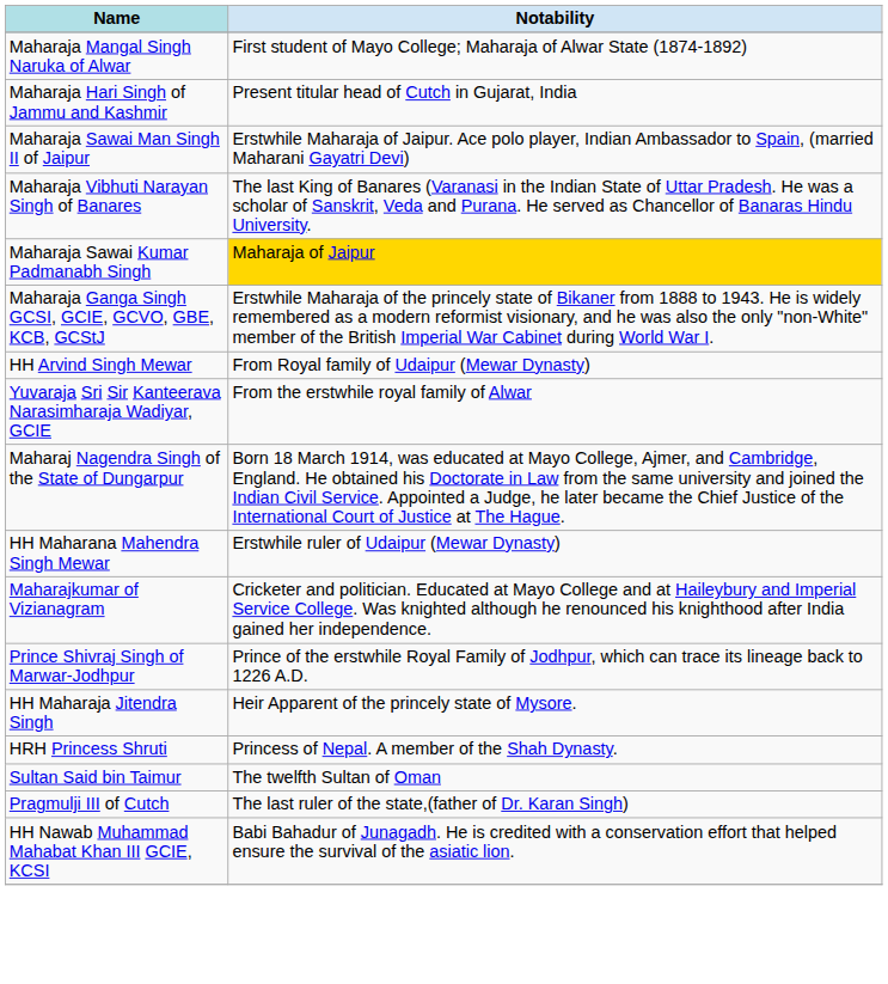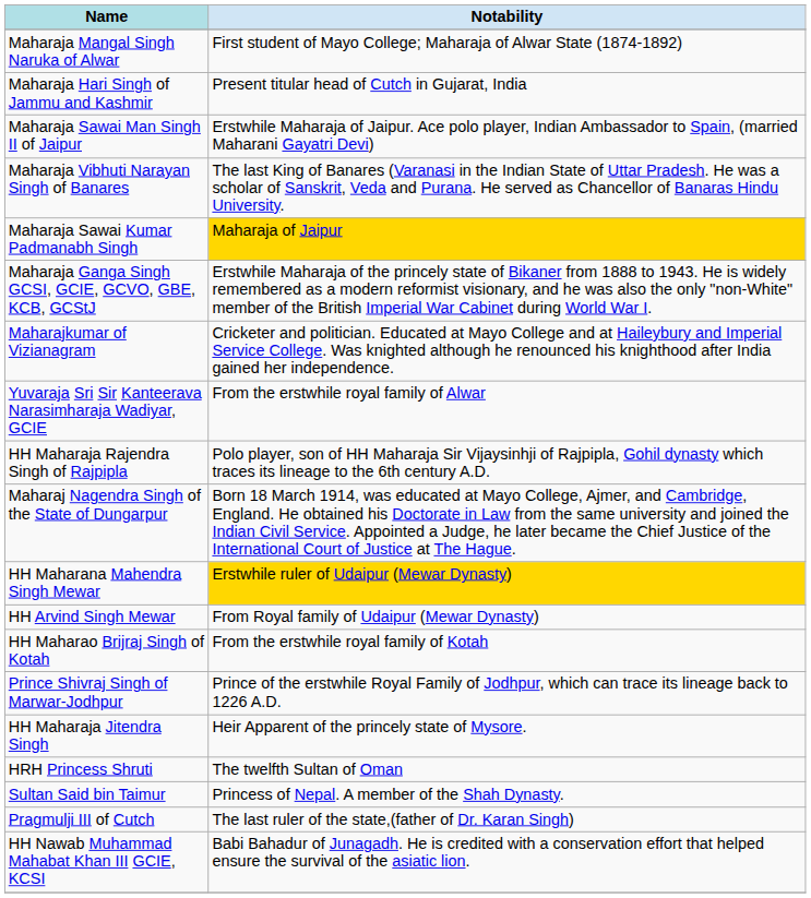 <table class="wikitable" style="sortable">
 <tr>
 <th style="background:#b0e0e6" width="200px">Name</th>
 <th style="background:#d0e5f5" width="600px">Notability</th>
 </tr>
 <tr valign="top">
 </tr>
 <tr valign="top">
 <td>Maharaja <a href='#'> Mangal Singh Naruka of Alwar</a></td>
 <td>First student of Mayo College; Maharaja of Alwar State (1874-1892)</td>
 </tr>
 <tr valign="top">
 <td>Maharaja <a href='#'>Hari Singh</a> of <a href='#'>Jammu and Kashmir</a></td>
 <td>Present titular head of <a href='#'>Cutch</a> in Gujarat, India</td>
 </tr>
 <tr valign="top">
 <td>Maharaja <a href='#'>Sawai Man Singh II</a> of <a href='#'>Jaipur</a></td>
 <td>Erstwhile Maharaja of Jaipur. Ace polo player, Indian Ambassador to <a href='#'>Spain</a>, (married Maharani <a href='#'>Gayatri Devi</a>)</td>
 </tr>
 <tr valign="top">
 <td>Maharaja <a href='#'>Vibhuti Narayan Singh</a> of <a href='#'>Banares</a></td>
 <td>The last King of Banares (<a href='#'>Varanasi</a> in the Indian State of <a href='#'>Uttar Pradesh</a>. He was a scholar of <a href='#'>Sanskrit</a>, <a href='#'>Veda</a> and <a href='#'>Purana</a>. He served as Chancellor of <a href='#'>Banaras Hindu University</a>.</td>
 </tr>
 <tr valign="top">
 <td>Maharaja Sawai <a href='#'>Kumar Padmanabh Singh</a></td>
 <td style="background: gold;">Maharaja of <a href='#'>Jaipur</a></td>
 </tr>
 <tr valign="top">
 <td>Maharaja <a href='#'>Ganga Singh</a> <a href='#'>GCSI</a>, <a href='#'>GCIE</a>, <a href='#'>GCVO</a>, <a href='#'>GBE</a>, <a href='#'>KCB</a>, <a href='#'>GCStJ</a></td>
 <td>Erstwhile Maharaja of the princely state of <a href='#'>Bikaner</a> from 1888 to 1943. He is widely remembered as a modern reformist visionary, and he was also the only "non-White" member of the British <a href='#'>Imperial War Cabinet</a> during <a href='#'>World War I</a>.</td>
 </tr>
 <tr valign="top">
-<td>HH <a href='#'>Arvind Singh Mewar</a></td>
-<td>From Royal family of <a href='#'>Udaipur</a> (<a href='#'>Mewar Dynasty</a>)</td>
+<td><a href='#'>Maharajkumar of Vizianagram</a></td>
+<td>Cricketer and politician. Educated at Mayo College and at <a href='#'>Haileybury and Imperial Service College</a>. Was knighted although he renounced his knighthood after India gained her independence.</td>
 </tr>
 <tr valign="top">
 <td><a href='#'>Yuvaraja</a> <a href='#'>Sri</a> <a href='#'>Sir</a> <a href='#'>Kanteerava Narasimharaja Wadiyar</a>, <a href='#'>GCIE</a></td>
 <td>From the erstwhile royal family of <a href='#'>Alwar</a></td>
+</tr>
+<tr valign="top">
+<td>HH Maharaja Rajendra Singh of <a href='#'>Rajpipla</a></td>
+<td>Polo player, son of HH Maharaja Sir Vijaysinhji of Rajpipla, <a href='#'>Gohil dynasty</a> which traces its lineage to the 6th century A.D.</td>
 </tr>
 <tr valign="top">
 <td>Maharaj <a href='#'>Nagendra Singh</a> of the <a href='#'>State of Dungarpur</a></td>
 <td>Born 18 March 1914, was educated at Mayo College, Ajmer, and <a href='#'>Cambridge</a>, England. He obtained his <a href='#'>Doctorate in Law</a> from the same university and joined the <a href='#'>Indian Civil Service</a>. Appointed a Judge, he later became the Chief Justice of the <a href='#'>International Court of Justice</a> at <a href='#'>The Hague</a>.</td>
 </tr>
 <tr valign="top">
 <td>HH Maharana <a href='#'>Mahendra Singh Mewar</a></td>
-<td>Erstwhile ruler of <a href='#'>Udaipur</a> (<a href='#'>Mewar Dynasty</a>)</td>
+<td style="background: gold;">Erstwhile ruler of <a href='#'>Udaipur</a> (<a href='#'>Mewar Dynasty</a>)</td>
 </tr>
 <tr valign="top">
-<td><a href='#'>Maharajkumar of Vizianagram</a></td>
-<td>Cricketer and politician. Educated at Mayo College and at <a href='#'>Haileybury and Imperial Service College</a>. Was knighted although he renounced his knighthood after India gained her independence.</td>
+<td>HH <a href='#'>Arvind Singh Mewar</a></td>
+<td>From Royal family of <a href='#'>Udaipur</a> (<a href='#'>Mewar Dynasty</a>)</td>
+</tr>
+<tr valign="top">
+<td>HH Maharao <a href='#'>Brijraj Singh</a> of <a href='#'>Kotah</a></td>
+<td>From the erstwhile royal family of <a href='#'>Kotah</a></td>
 </tr>
 <tr valign="top">
 <td><a href='#'>Prince Shivraj Singh of Marwar-Jodhpur</a></td>
 <td>Prince of the erstwhile Royal Family of <a href='#'>Jodhpur</a>, which can trace its lineage back to 1226 A.D.</td>
 </tr>
 <tr valign="top">
 <td>HH Maharaja <a href='#'>Jitendra Singh</a></td>
 <td>Heir Apparent of the princely state of <a href='#'>Mysore</a>.</td>
 </tr>
 <tr valign="top">
 <td>HRH <a href='#'>Princess Shruti</a></td>
-<td>Princess of <a href='#'>Nepal</a>. A member of the <a href='#'>Shah Dynasty</a>.</td>
+<td>The twelfth Sultan of <a href='#'>Oman</a></td>
 </tr>
 <tr valign="top">
 <td><a href='#'>Sultan Said bin Taimur</a></td>
-<td>The twelfth Sultan of <a href='#'>Oman</a></td>
+<td>Princess of <a href='#'>Nepal</a>. A member of the <a href='#'>Shah Dynasty</a>.</td>
 </tr>
 <tr valign="top">
 <td><a href='#'>Pragmulji III</a> of <a href='#'>Cutch</a></td>
 <td>The last ruler of the state,(father of <a href='#'>Dr. Karan Singh</a>)</td>
 </tr>
 <tr valign="top">
 <td>HH Nawab <a href='#'>Muhammad Mahabat Khan III</a> <a href='#'>GCIE</a>, <a href='#'>KCSI</a></td>
 <td>Babi Bahadur of <a href='#'>Junagadh</a>. He is credited with a conservation effort that helped ensure the survival of the <a href='#'>asiatic lion</a>.</td>
 </tr>
 <tr>
 </tr>
 </table>
